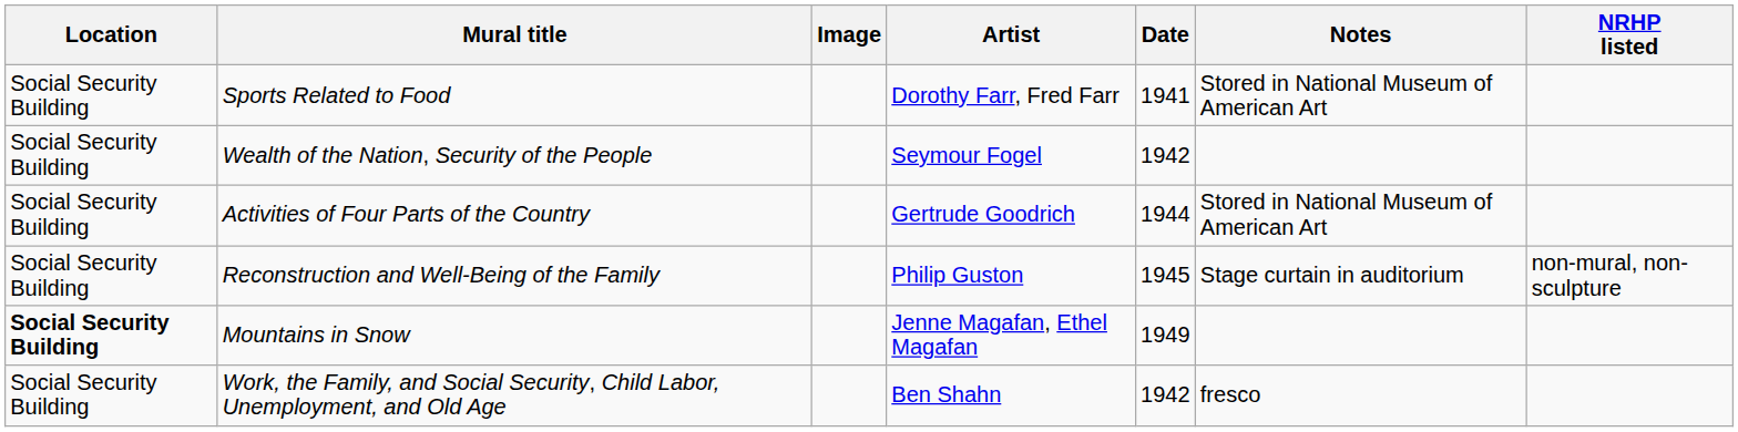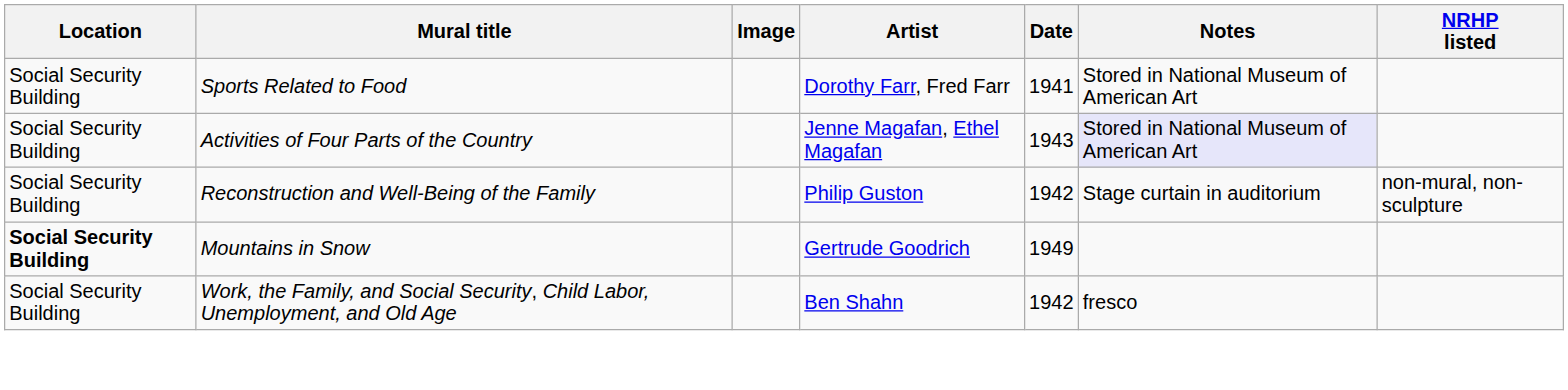 <table class="wikitable sortable">
 <tr>
 <th>Location</th>
 <th>Mural title</th>
 <th>Image</th>
 <th>Artist</th>
 <th>Date</th>
 <th>Notes</th>
 <th><a href='#'>NRHP</a><br>listed</th>
 </tr>
 <tr>
 <td>Social Security Building</td>
 <td><em>Sports Related to Food</em></td>
 <td></td>
 <td><a href='#'>Dorothy Farr</a>, Fred Farr</td>
 <td>1941</td>
 <td>Stored in National Museum of American Art</td>
 <td></td>
 </tr>
 <tr>
 <td>Social Security Building</td>
-<td><em>Wealth of the Nation</em>, <em>Security of the People</em></td>
-<td></td>
-<td><a href='#'>Seymour Fogel</a></td>
-<td>1942</td>
-<td></td>
-<td></td>
-</tr>
-<tr>
-<td>Social Security Building</td>
 <td><em>Activities of Four Parts of the Country</em></td>
 <td></td>
-<td><a href='#'>Gertrude Goodrich</a></td>
-<td>1944</td>
-<td>Stored in National Museum of American Art</td>
+<td><a href='#'>Jenne Magafan</a>, <a href='#'>Ethel Magafan</a></td>
+<td>1943</td>
+<td style="background: lavender;">Stored in National Museum of American Art</td>
 <td></td>
 </tr>
 <tr>
 <td>Social Security Building</td>
 <td><em>Reconstruction and Well-Being of the Family</em></td>
 <td></td>
 <td><a href='#'>Philip Guston</a></td>
-<td>1945</td>
+<td>1942</td>
 <td>Stage curtain in auditorium</td>
 <td>non-mural, non-sculpture</td>
 </tr>
 <tr>
 <td><strong>Social Security Building</strong></td>
 <td><em>Mountains in Snow</em></td>
 <td></td>
-<td><a href='#'>Jenne Magafan</a>, <a href='#'>Ethel Magafan</a></td>
+<td><a href='#'>Gertrude Goodrich</a></td>
 <td>1949</td>
 <td></td>
 <td></td>
 </tr>
 <tr>
 <td>Social Security Building</td>
 <td><em>Work, the Family, and Social Security</em>, <em>Child Labor, Unemployment, and Old Age</em></td>
 <td></td>
 <td><a href='#'>Ben Shahn</a></td>
 <td>1942</td>
 <td>fresco</td>
 <td></td>
 </tr>
 </table>
